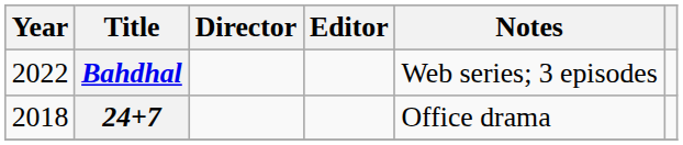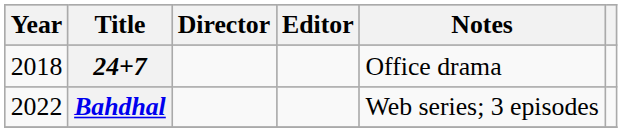 <table class="wikitable sortable plainrowheaders">
 <tr style="background:#ccc; text-align:center;">
 <th scope="col">Year</th>
 <th scope="col">Title</th>
 <th scope="col">Director</th>
 <th scope="col">Editor</th>
 <th scope="col">Notes</th>
 <th scope="col" class="unsortable"></th>
 </tr>
 <tr>
+<td>2018</td>
+<th scope="row"><em>24+7</em></th>
+<td></td>
+<td></td>
+<td>Office drama</td>
+<td style="text-align: center;"></td>
+</tr>
+<tr>
 <td>2022</td>
 <th scope="row"><em><a href='#'>Bahdhal</a></em></th>
 <td></td>
 <td></td>
 <td>Web series; 3 episodes</td>
 <td style="text-align: center;"></td>
 </tr>
 <tr>
-<td>2018</td>
-<th scope="row"><em>24+7</em></th>
-<td></td>
-<td></td>
-<td>Office drama</td>
-<td style="text-align: center;"></td>
-</tr>
-<tr>
 </tr>
 </table>
